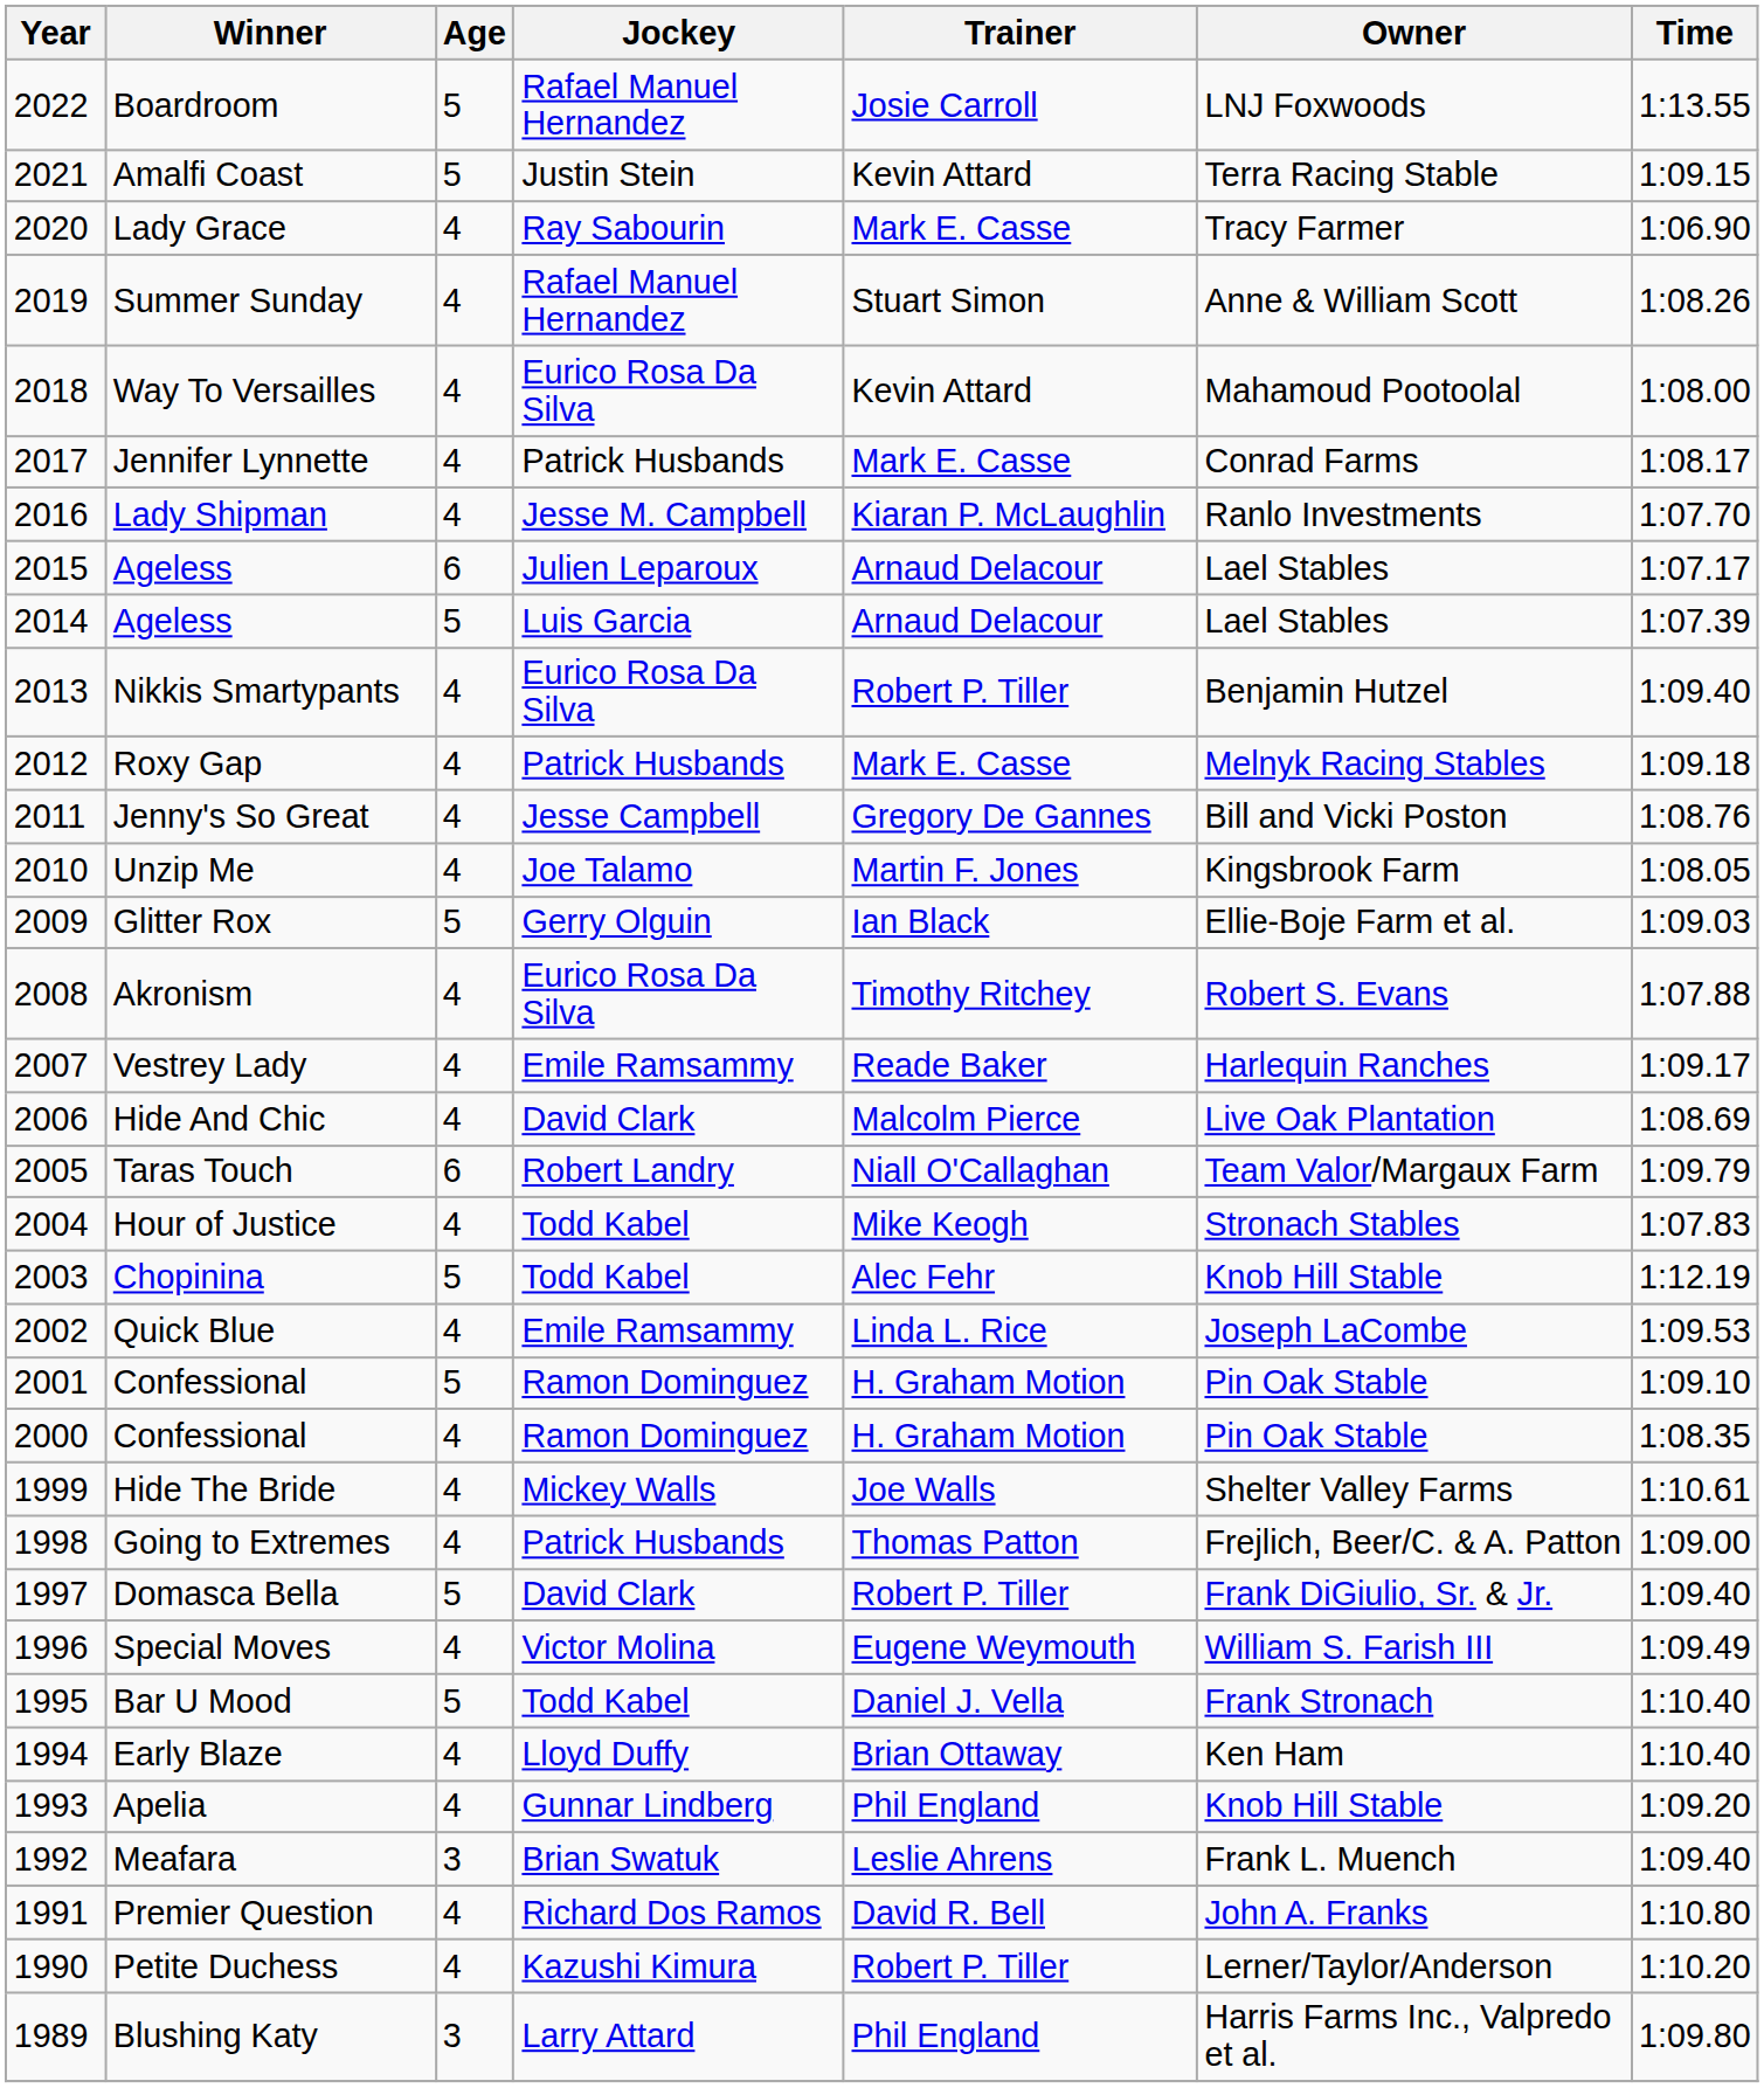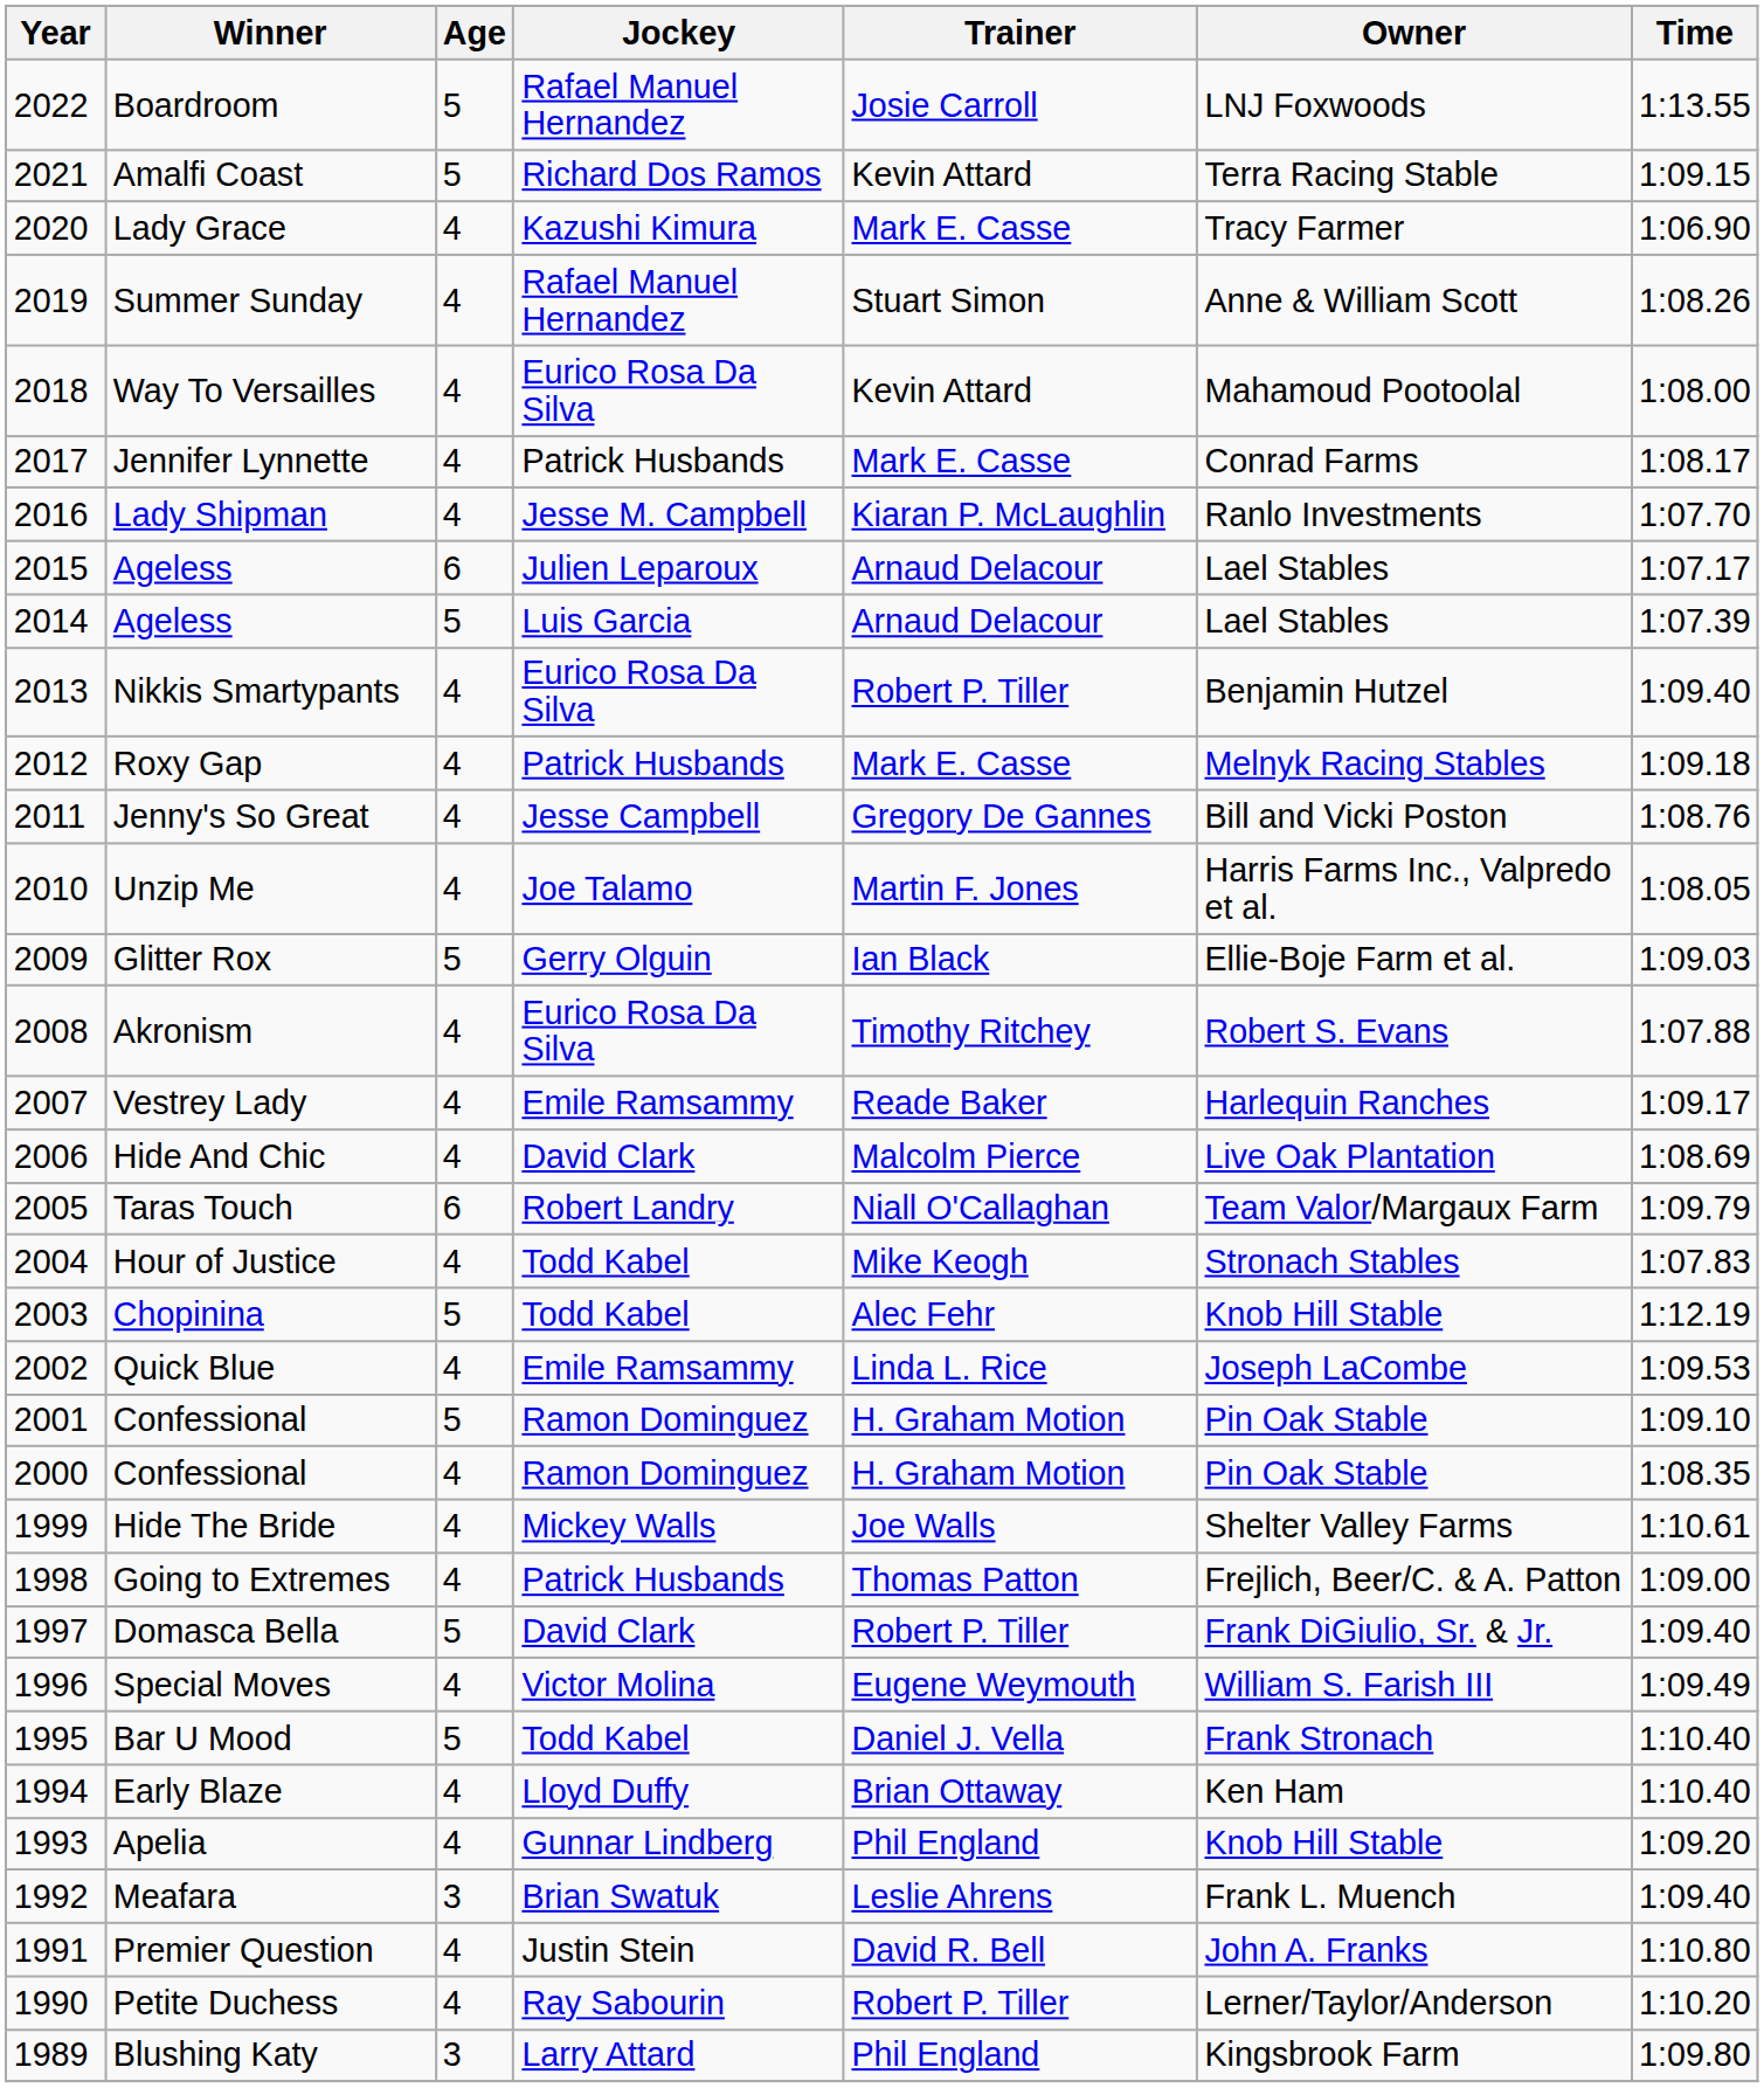 <table class="wikitable sortable" style="font-size:90%">
 <tr>
 <th width="36px">Year<br></th>
 <th width="135px">Winner<br></th>
 <th>Age<br></th>
 <th width="135px">Jockey<br></th>
 <th width="145px">Trainer<br></th>
 <th width="180px">Owner<br></th>
 <th>Time<br></th>
 </tr>
 <tr>
 <td>2022</td>
 <td>Boardroom</td>
 <td>5</td>
 <td><a href='#'>Rafael Manuel Hernandez</a></td>
 <td><a href='#'>Josie Carroll</a></td>
 <td>LNJ Foxwoods</td>
 <td>1:13.55</td>
 </tr>
 <tr>
 <td>2021</td>
 <td>Amalfi Coast</td>
 <td>5</td>
-<td>Justin Stein</td>
+<td><a href='#'>Richard Dos Ramos</a></td>
 <td>Kevin Attard</td>
 <td>Terra Racing Stable</td>
 <td>1:09.15</td>
 </tr>
 <tr>
 <td>2020</td>
 <td>Lady Grace</td>
 <td>4</td>
-<td><a href='#'>Ray Sabourin</a></td>
+<td><a href='#'>Kazushi Kimura</a></td>
 <td><a href='#'>Mark E. Casse</a></td>
 <td>Tracy Farmer</td>
 <td>1:06.90</td>
 </tr>
 <tr>
 <td>2019</td>
 <td>Summer Sunday</td>
 <td>4</td>
 <td><a href='#'>Rafael Manuel Hernandez</a></td>
 <td>Stuart Simon</td>
 <td>Anne & William Scott</td>
 <td>1:08.26</td>
 </tr>
 <tr>
 <td>2018</td>
 <td>Way To Versailles</td>
 <td>4</td>
 <td><a href='#'>Eurico Rosa Da Silva</a></td>
 <td>Kevin Attard</td>
 <td>Mahamoud Pootoolal</td>
 <td>1:08.00</td>
 </tr>
 <tr>
 <td>2017</td>
 <td>Jennifer Lynnette</td>
 <td>4</td>
 <td>Patrick Husbands</td>
 <td><a href='#'>Mark E. Casse</a></td>
 <td>Conrad Farms</td>
 <td>1:08.17</td>
 </tr>
 <tr>
 <td>2016</td>
 <td><a href='#'>Lady Shipman</a></td>
 <td>4</td>
 <td><a href='#'>Jesse M. Campbell</a></td>
 <td><a href='#'>Kiaran P. McLaughlin</a></td>
 <td>Ranlo Investments</td>
 <td>1:07.70</td>
 </tr>
 <tr>
 <td>2015</td>
 <td><a href='#'>Ageless</a></td>
 <td>6</td>
 <td><a href='#'>Julien Leparoux</a></td>
 <td><a href='#'>Arnaud Delacour</a></td>
 <td>Lael Stables</td>
 <td>1:07.17</td>
 </tr>
 <tr>
 <td>2014</td>
 <td><a href='#'>Ageless</a></td>
 <td>5</td>
 <td><a href='#'>Luis Garcia</a></td>
 <td><a href='#'>Arnaud Delacour</a></td>
 <td>Lael Stables</td>
 <td>1:07.39</td>
 </tr>
 <tr>
 <td>2013</td>
 <td>Nikkis Smartypants</td>
 <td>4</td>
 <td><a href='#'>Eurico Rosa Da Silva</a></td>
 <td><a href='#'>Robert P. Tiller</a></td>
 <td>Benjamin Hutzel</td>
 <td>1:09.40</td>
 </tr>
 <tr>
 <td>2012</td>
 <td>Roxy Gap</td>
 <td>4</td>
 <td><a href='#'>Patrick Husbands</a></td>
 <td><a href='#'>Mark E. Casse</a></td>
 <td><a href='#'>Melnyk Racing Stables</a></td>
 <td>1:09.18</td>
 </tr>
 <tr>
 <td>2011</td>
 <td>Jenny's So Great</td>
 <td>4</td>
 <td><a href='#'>Jesse Campbell</a></td>
 <td><a href='#'>Gregory De Gannes</a></td>
 <td>Bill and Vicki Poston</td>
 <td>1:08.76</td>
 </tr>
 <tr>
 <td>2010</td>
 <td>Unzip Me</td>
 <td>4</td>
 <td><a href='#'>Joe Talamo</a></td>
 <td><a href='#'>Martin F. Jones</a></td>
-<td>Kingsbrook Farm</td>
+<td>Harris Farms Inc., Valpredo et al.</td>
 <td>1:08.05</td>
 </tr>
 <tr>
 <td>2009</td>
 <td>Glitter Rox</td>
 <td>5</td>
 <td><a href='#'>Gerry Olguin</a></td>
 <td><a href='#'>Ian Black</a></td>
 <td>Ellie-Boje Farm et al.</td>
 <td>1:09.03</td>
 </tr>
 <tr>
 <td>2008</td>
 <td>Akronism</td>
 <td>4</td>
 <td><a href='#'>Eurico Rosa Da Silva</a></td>
 <td><a href='#'>Timothy Ritchey</a></td>
 <td><a href='#'>Robert S. Evans</a></td>
 <td>1:07.88</td>
 </tr>
 <tr>
 <td>2007</td>
 <td>Vestrey Lady</td>
 <td>4</td>
 <td><a href='#'>Emile Ramsammy</a></td>
 <td><a href='#'>Reade Baker</a></td>
 <td><a href='#'>Harlequin Ranches</a></td>
 <td>1:09.17</td>
 </tr>
 <tr>
 <td>2006</td>
 <td>Hide And Chic</td>
 <td>4</td>
 <td><a href='#'>David Clark</a></td>
 <td><a href='#'>Malcolm Pierce</a></td>
 <td><a href='#'>Live Oak Plantation</a></td>
 <td>1:08.69</td>
 </tr>
 <tr>
 <td>2005</td>
 <td>Taras Touch</td>
 <td>6</td>
 <td><a href='#'>Robert Landry</a></td>
 <td><a href='#'>Niall O'Callaghan</a></td>
 <td><a href='#'>Team Valor</a>/Margaux Farm</td>
 <td>1:09.79</td>
 </tr>
 <tr>
 <td>2004</td>
 <td>Hour of Justice</td>
 <td>4</td>
 <td><a href='#'>Todd Kabel</a></td>
 <td><a href='#'>Mike Keogh</a></td>
 <td><a href='#'>Stronach Stables</a></td>
 <td>1:07.83</td>
 </tr>
 <tr>
 <td>2003</td>
 <td><a href='#'>Chopinina</a></td>
 <td>5</td>
 <td><a href='#'>Todd Kabel</a></td>
 <td><a href='#'>Alec Fehr</a></td>
 <td><a href='#'>Knob Hill Stable</a></td>
 <td>1:12.19</td>
 </tr>
 <tr>
 <td>2002</td>
 <td>Quick Blue</td>
 <td>4</td>
 <td><a href='#'>Emile Ramsammy</a></td>
 <td><a href='#'>Linda L. Rice</a></td>
 <td><a href='#'>Joseph LaCombe</a></td>
 <td>1:09.53</td>
 </tr>
 <tr>
 <td>2001</td>
 <td>Confessional</td>
 <td>5</td>
 <td><a href='#'>Ramon Dominguez</a></td>
 <td><a href='#'>H. Graham Motion</a></td>
 <td><a href='#'>Pin Oak Stable</a></td>
 <td>1:09.10</td>
 </tr>
 <tr>
 <td>2000</td>
 <td>Confessional</td>
 <td>4</td>
 <td><a href='#'>Ramon Dominguez</a></td>
 <td><a href='#'>H. Graham Motion</a></td>
 <td><a href='#'>Pin Oak Stable</a></td>
 <td>1:08.35</td>
 </tr>
 <tr>
 <td>1999</td>
 <td>Hide The Bride</td>
 <td>4</td>
 <td><a href='#'>Mickey Walls</a></td>
 <td><a href='#'>Joe Walls</a></td>
 <td>Shelter Valley Farms</td>
 <td>1:10.61</td>
 </tr>
 <tr>
 <td>1998</td>
 <td>Going to Extremes</td>
 <td>4</td>
 <td><a href='#'>Patrick Husbands</a></td>
 <td><a href='#'>Thomas Patton</a></td>
 <td>Frejlich, Beer/C. & A. Patton</td>
 <td>1:09.00</td>
 </tr>
 <tr>
 <td>1997</td>
 <td>Domasca Bella</td>
 <td>5</td>
 <td><a href='#'>David Clark</a></td>
 <td><a href='#'>Robert P. Tiller</a></td>
 <td><a href='#'>Frank DiGiulio, Sr.</a> & <a href='#'>Jr.</a></td>
 <td>1:09.40</td>
 </tr>
 <tr>
 <td>1996</td>
 <td>Special Moves</td>
 <td>4</td>
 <td><a href='#'>Victor Molina</a></td>
 <td><a href='#'>Eugene Weymouth</a></td>
 <td><a href='#'>William S. Farish III</a></td>
 <td>1:09.49</td>
 </tr>
 <tr>
 <td>1995</td>
 <td>Bar U Mood</td>
 <td>5</td>
 <td><a href='#'>Todd Kabel</a></td>
 <td><a href='#'>Daniel J. Vella</a></td>
 <td><a href='#'>Frank Stronach</a></td>
 <td>1:10.40</td>
 </tr>
 <tr>
 <td>1994</td>
 <td>Early Blaze</td>
 <td>4</td>
 <td><a href='#'>Lloyd Duffy</a></td>
 <td><a href='#'>Brian Ottaway</a></td>
 <td>Ken Ham</td>
 <td>1:10.40</td>
 </tr>
 <tr>
 <td>1993</td>
 <td>Apelia</td>
 <td>4</td>
 <td><a href='#'>Gunnar Lindberg</a></td>
 <td><a href='#'>Phil England</a></td>
 <td><a href='#'>Knob Hill Stable</a></td>
 <td>1:09.20</td>
 </tr>
 <tr>
 <td>1992</td>
 <td>Meafara</td>
 <td>3</td>
 <td><a href='#'>Brian Swatuk</a></td>
 <td><a href='#'>Leslie Ahrens</a></td>
 <td>Frank L. Muench</td>
 <td>1:09.40</td>
 </tr>
 <tr>
 <td>1991</td>
 <td>Premier Question</td>
 <td>4</td>
-<td><a href='#'>Richard Dos Ramos</a></td>
+<td>Justin Stein</td>
 <td><a href='#'>David R. Bell</a></td>
 <td><a href='#'>John A. Franks</a></td>
 <td>1:10.80</td>
 </tr>
 <tr>
 <td>1990</td>
 <td>Petite Duchess</td>
 <td>4</td>
-<td><a href='#'>Kazushi Kimura</a></td>
+<td><a href='#'>Ray Sabourin</a></td>
 <td><a href='#'>Robert P. Tiller</a></td>
 <td>Lerner/Taylor/Anderson</td>
 <td>1:10.20</td>
 </tr>
 <tr>
 <td>1989</td>
 <td>Blushing Katy</td>
 <td>3</td>
 <td><a href='#'>Larry Attard</a></td>
 <td><a href='#'>Phil England</a></td>
-<td>Harris Farms Inc., Valpredo et al.</td>
+<td>Kingsbrook Farm</td>
 <td>1:09.80</td>
 </tr>
 <tr>
 </tr>
 </table>
